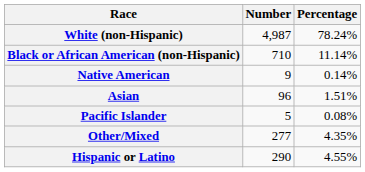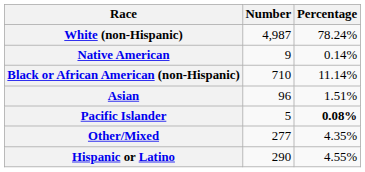 <table class="wikitable" style="text-align:right">
 <tr>
 <th scope="col">Race</th>
 <th scope="col">Number</th>
 <th scope="col">Percentage</th>
 </tr>
 <tr>
 <th scope="row"><a href='#'>White</a> (non-Hispanic)</th>
 <td>4,987</td>
 <td>78.24%</td>
 </tr>
 <tr>
+<th scope="row"><a href='#'>Native American</a></th>
+<td>9</td>
+<td>0.14%</td>
+</tr>
+<tr>
 <th scope="row"><a href='#'>Black or African American</a> (non-Hispanic)</th>
 <td>710</td>
 <td>11.14%</td>
-</tr>
-<tr>
-<th scope="row"><a href='#'>Native American</a></th>
-<td>9</td>
-<td>0.14%</td>
 </tr>
 <tr>
 <th scope="row"><a href='#'>Asian</a></th>
 <td>96</td>
 <td>1.51%</td>
 </tr>
 <tr>
 <th scope="row"><a href='#'>Pacific Islander</a></th>
 <td>5</td>
-<td>0.08%</td>
+<td><strong>0.08%</strong></td>
 </tr>
 <tr>
 <th scope="row"><a href='#'>Other/Mixed</a></th>
 <td>277</td>
 <td>4.35%</td>
 </tr>
 <tr>
 <th scope="row"><a href='#'>Hispanic</a> or <a href='#'>Latino</a></th>
 <td>290</td>
 <td>4.55%</td>
 </tr>
 </table>
